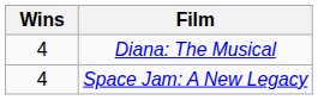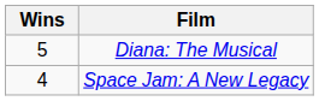 <table class="wikitable sortable" style="text-align: center;">
 <tr>
 <th width="55" scope="col">Wins</th>
 <th align="center" scope="col">Film</th>
 </tr>
 <tr>
-<td>4</td>
+<td>5</td>
 <td><em><a href='#'>Diana: The Musical</a></em></td>
 </tr>
 <tr>
 <td>4</td>
 <td><em><a href='#'>Space Jam: A New Legacy</a></em></td>
 </tr>
 </table>
